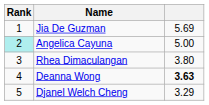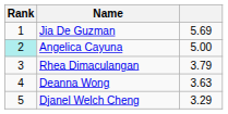 <table class="wikitable" style="font-size:90%">
 <tr>
 <th width=30>Rank</th>
 <th width=180>Name</th>
 <th width=50></th>
 </tr>
 <tr>
 <td style="text-align:center">1</td>
 <td><a href='#'>Jia De Guzman</a></td>
 <td style="text-align:center">5.69</td>
 </tr>
 <tr>
 <td style="background: paleturquoise; text-align:center">2</td>
 <td><a href='#'>Angelica Cayuna</a></td>
 <td style="text-align:center">5.00</td>
 </tr>
 <tr>
 <td style="text-align:center">3</td>
 <td><a href='#'>Rhea Dimaculangan</a></td>
-<td style="text-align:center">3.80</td>
+<td style="text-align:center">3.79</td>
 </tr>
 <tr>
 <td style="text-align:center">4</td>
 <td><a href='#'>Deanna Wong</a></td>
-<td style="text-align:center"><strong>3.63</strong></td>
+<td style="text-align:center">3.63</td>
 </tr>
 <tr>
 <td style="text-align:center">5</td>
 <td><a href='#'>Djanel Welch Cheng</a></td>
 <td style="text-align:center">3.29</td>
 </tr>
 </table>
